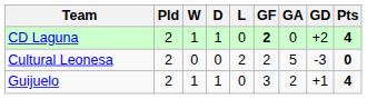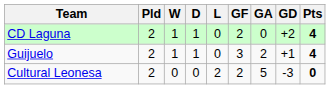 <table class="wikitable" style="text-align: center;">
 <tr>
 <th width=165>Team</th>
 <th width=20>Pld</th>
 <th width=20>W</th>
 <th width=20>D</th>
 <th width=20>L</th>
 <th width=20>GF</th>
 <th width=20>GA</th>
 <th width=20>GD</th>
 <th width=20>Pts</th>
 </tr>
 <tr bgcolor=#ccffcc>
 <td align=left> <a href='#'>CD Laguna</a></td>
 <td>2</td>
 <td>1</td>
 <td>1</td>
 <td>0</td>
-<td><strong>2</strong></td>
+<td>2</td>
 <td>0</td>
 <td>+2</td>
+<td><strong>4</strong></td>
+</tr>
+<tr>
+<td align=left> <a href='#'>Guijuelo</a></td>
+<td>2</td>
+<td>1</td>
+<td>1</td>
+<td>0</td>
+<td>3</td>
+<td>2</td>
+<td>+1</td>
 <td><strong>4</strong></td>
 </tr>
 <tr>
 <td align=left> <a href='#'>Cultural Leonesa</a></td>
 <td>2</td>
 <td>0</td>
 <td>0</td>
 <td>2</td>
 <td>2</td>
 <td>5</td>
 <td>-3</td>
 <td><strong>0</strong></td>
 </tr>
-<tr>
-<td align=left> <a href='#'>Guijuelo</a></td>
-<td>2</td>
-<td>1</td>
-<td>1</td>
-<td>0</td>
-<td>3</td>
-<td>2</td>
-<td>+1</td>
-<td><strong>4</strong></td>
-</tr>
 </table>
